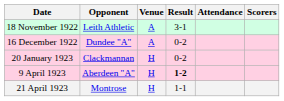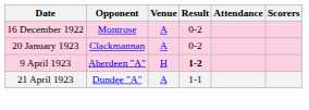 <table class="wikitable sortable" style="font-size:95%; text-align:center">
 <tr>
 <th>Date</th>
 <th>Opponent</th>
 <th>Venue</th>
 <th>Result</th>
 <th>Attendance</th>
 <th>Scorers</th>
 </tr>
-<tr bgcolor = "#d0ffe3">
-<td>18 November 1922</td>
-<td><a href='#'>Leith Athletic</a></td>
-<td><a href='#'>A</a></td>
-<td>3-1</td>
-<td></td>
-<td></td>
-</tr>
 <tr bgcolor = "#ffd0e3">
 <td>16 December 1922</td>
-<td><a href='#'>Dundee "A"</a></td>
+<td><a href='#'>Montrose</a></td>
 <td><a href='#'>A</a></td>
 <td>0-2</td>
 <td></td>
 <td></td>
 </tr>
 <tr bgcolor = "#ffd0e3">
 <td>20 January 1923</td>
 <td><a href='#'>Clackmannan</a></td>
-<td><a href='#'>H</a></td>
+<td><a href='#'>A</a></td>
 <td>0-2</td>
 <td></td>
 <td></td>
 </tr>
 <tr bgcolor = "#ffd0e3">
 <td>9 April 1923</td>
 <td><a href='#'>Aberdeen "A"</a></td>
 <td><a href='#'>H</a></td>
 <td><strong>1-2</strong></td>
 <td></td>
 <td></td>
 </tr>
 <tr bgcolor = "#f3f3f3">
 <td>21 April 1923</td>
-<td><a href='#'>Montrose</a></td>
-<td><a href='#'>H</a></td>
+<td><a href='#'>Dundee "A"</a></td>
+<td><a href='#'>A</a></td>
 <td>1-1</td>
 <td></td>
 <td></td>
 </tr>
 </table>
